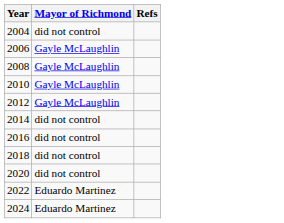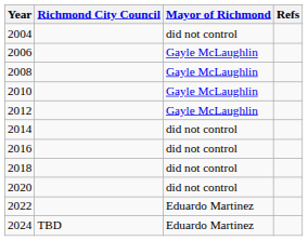 <table class="wikitable sortable">
 <tr>
 <th>Year</th>
+<th><a href='#'>Richmond City Council</a></th>
 <th><a href='#'>Mayor of Richmond</a></th>
 <th>Refs</th>
 </tr>
 <tr>
 <td>2004</td>
+<td></td>
 <td>did not control</td>
 <td></td>
 </tr>
 <tr>
 <td>2006</td>
+<td></td>
 <td><a href='#'>Gayle McLaughlin</a></td>
 <td></td>
 </tr>
 <tr>
 <td>2008</td>
+<td></td>
 <td><a href='#'>Gayle McLaughlin</a></td>
 <td></td>
 </tr>
 <tr>
 <td>2010</td>
+<td></td>
 <td><a href='#'>Gayle McLaughlin</a></td>
 <td></td>
 </tr>
 <tr>
 <td>2012</td>
+<td></td>
 <td><a href='#'>Gayle McLaughlin</a></td>
 <td></td>
 </tr>
 <tr>
 <td>2014</td>
+<td></td>
 <td>did not control</td>
 <td></td>
 </tr>
 <tr>
 <td>2016</td>
+<td></td>
 <td>did not control</td>
 <td></td>
 </tr>
 <tr>
 <td>2018</td>
+<td></td>
 <td>did not control</td>
 <td></td>
 </tr>
 <tr>
 <td>2020</td>
+<td></td>
 <td>did not control</td>
 <td></td>
 </tr>
 <tr>
 <td>2022</td>
+<td></td>
 <td>Eduardo Martinez</td>
 <td></td>
 </tr>
 <tr>
 <td>2024</td>
+<td>TBD</td>
 <td>Eduardo Martinez</td>
 <td></td>
 </tr>
 </table>
